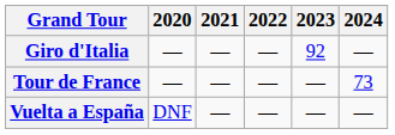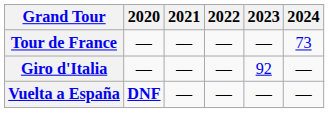 <table class="wikitable plainrowheaders">
 <tr>
 <th scope="col"><a href='#'>Grand Tour</a></th>
 <th scope="col">2020</th>
 <th scope="col">2021</th>
 <th scope="col">2022</th>
 <th scope="col">2023</th>
 <th scope="col">2024</th>
 </tr>
 <tr style="text-align:center;">
+<th scope="row"> <a href='#'>Tour de France</a></th>
+<td>—</td>
+<td>—</td>
+<td>—</td>
+<td>—</td>
+<td><a href='#'>73</a></td>
+</tr>
+<tr style="text-align:center;">
 <th scope="row"> <a href='#'>Giro d'Italia</a></th>
 <td>—</td>
 <td>—</td>
 <td>—</td>
 <td><a href='#'>92</a></td>
 <td>—</td>
 </tr>
 <tr style="text-align:center;">
-<th scope="row"> <a href='#'>Tour de France</a></th>
-<td>—</td>
-<td>—</td>
-<td>—</td>
-<td>—</td>
-<td><a href='#'>73</a></td>
-</tr>
-<tr style="text-align:center;">
 <th scope="row"> <a href='#'>Vuelta a España</a></th>
-<td><a href='#'>DNF</a></td>
+<td><strong><a href='#'>DNF</a></strong></td>
 <td>—</td>
 <td>—</td>
 <td>—</td>
 <td>—</td>
 </tr>
 </table>
